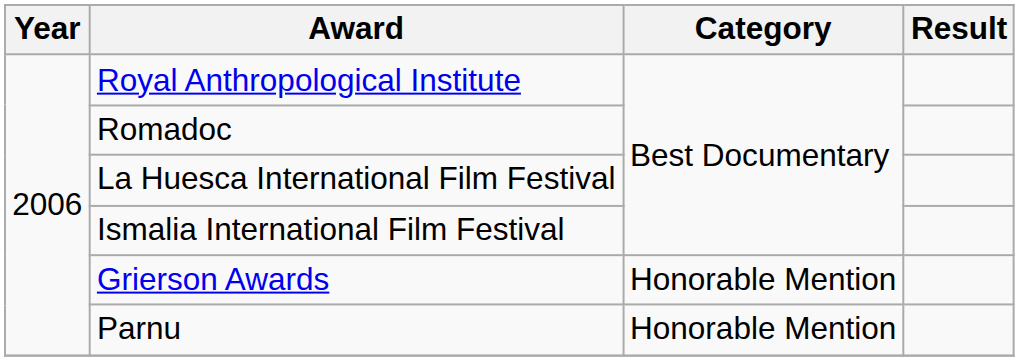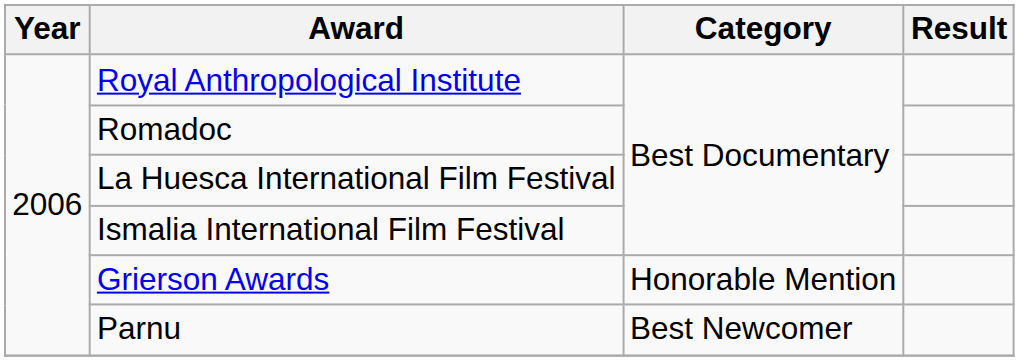 <table class="wikitable sortable">
 <tr>
 <th>Year</th>
 <th>Award</th>
 <th>Category</th>
 <th>Result</th>
 </tr>
 <tr>
 <td rowspan="6">2006</td>
 <td><a href='#'>Royal Anthropological Institute</a></td>
 <td rowspan="4">Best Documentary</td>
 <td></td>
 </tr>
 <tr>
 <td>Romadoc</td>
 <td></td>
 </tr>
 <tr>
 <td>La Huesca International Film Festival</td>
 <td></td>
 </tr>
 <tr>
 <td>Ismalia International Film Festival</td>
 <td></td>
 </tr>
 <tr>
 <td><a href='#'>Grierson Awards</a></td>
 <td>Honorable Mention</td>
 <td></td>
 </tr>
 <tr>
 <td>Parnu</td>
-<td>Honorable Mention</td>
+<td>Best Newcomer</td>
 <td></td>
 </tr>
 <tr>
 </tr>
 </table>
